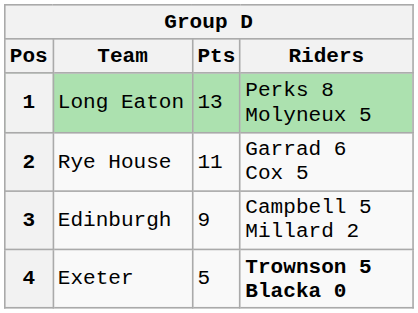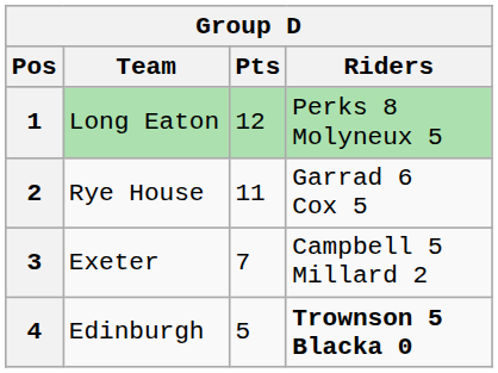 <table class="wikitable">
 <tr>
 <th colspan="4">Group D</th>
 </tr>
 <tr>
 <th width=20>Pos</th>
 <th width=80>Team</th>
 <th width=20>Pts</th>
 <th width=100>Riders</th>
 </tr>
 <tr style="background:#ACE1AF;">
 <th>1</th>
 <td>Long Eaton</td>
-<td>13</td>
+<td>12</td>
 <td>Perks 8<br>Molyneux 5</td>
 </tr>
 <tr>
 <th>2</th>
 <td>Rye House</td>
 <td>11</td>
 <td>Garrad 6<br>Cox 5</td>
 </tr>
 <tr>
 <th>3</th>
-<td>Edinburgh</td>
-<td>9</td>
+<td>Exeter</td>
+<td>7</td>
 <td>Campbell 5<br>Millard 2</td>
 </tr>
 <tr>
 <th>4</th>
-<td>Exeter</td>
+<td>Edinburgh</td>
 <td>5</td>
 <td><strong>Trownson 5<br>Blacka 0</strong></td>
 </tr>
 </table>
